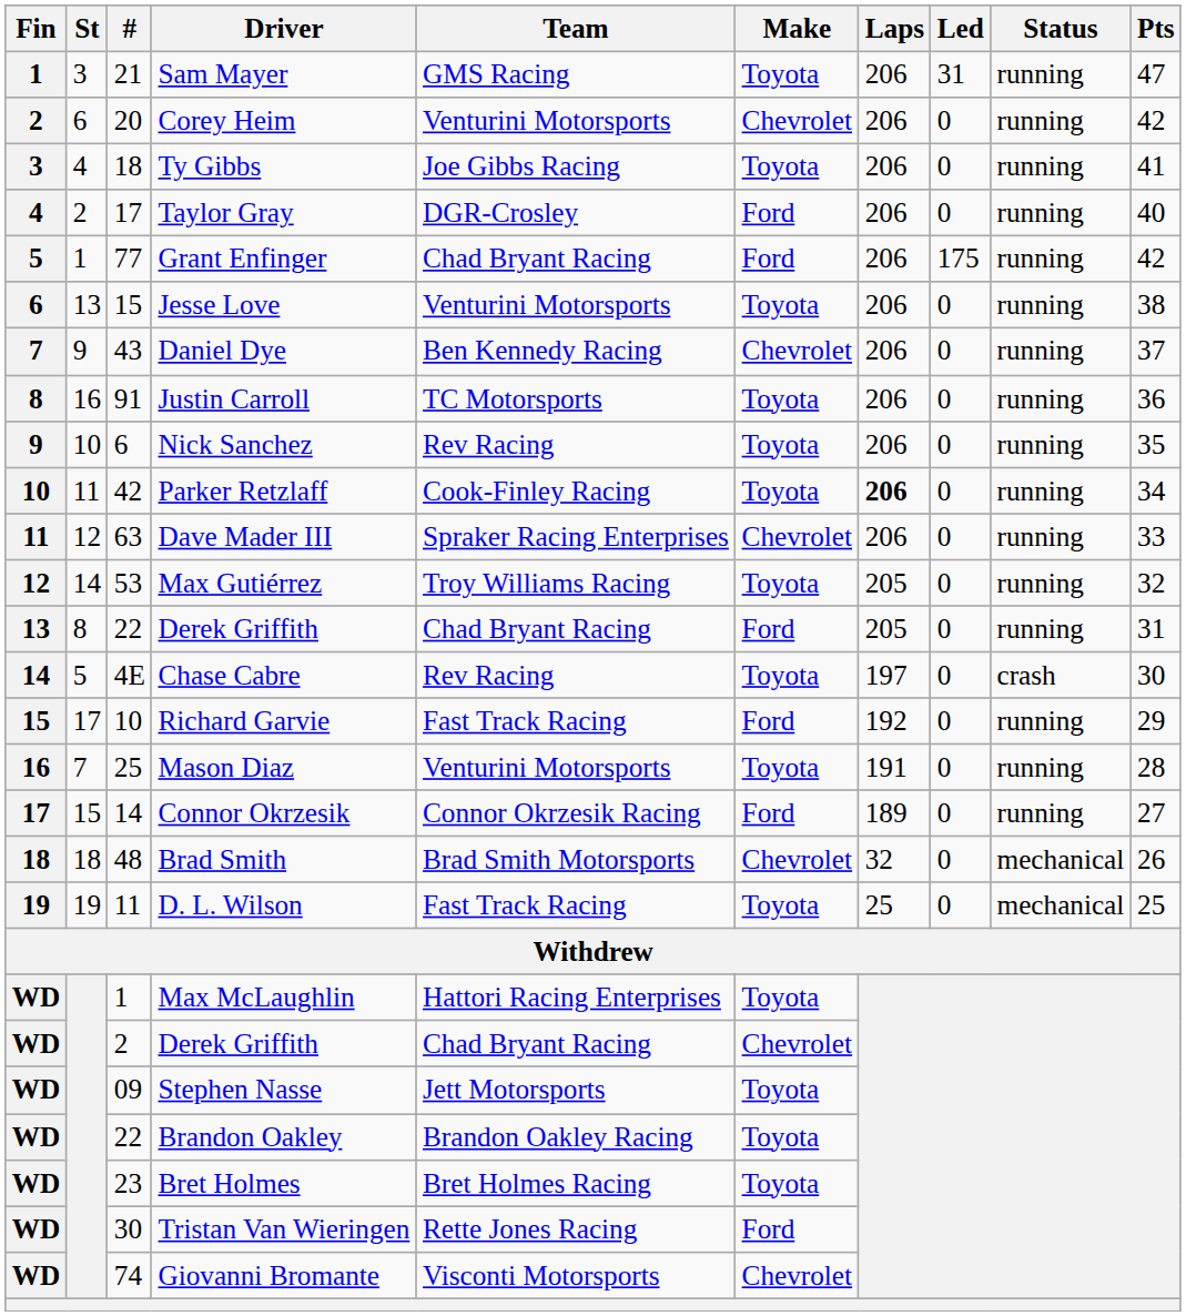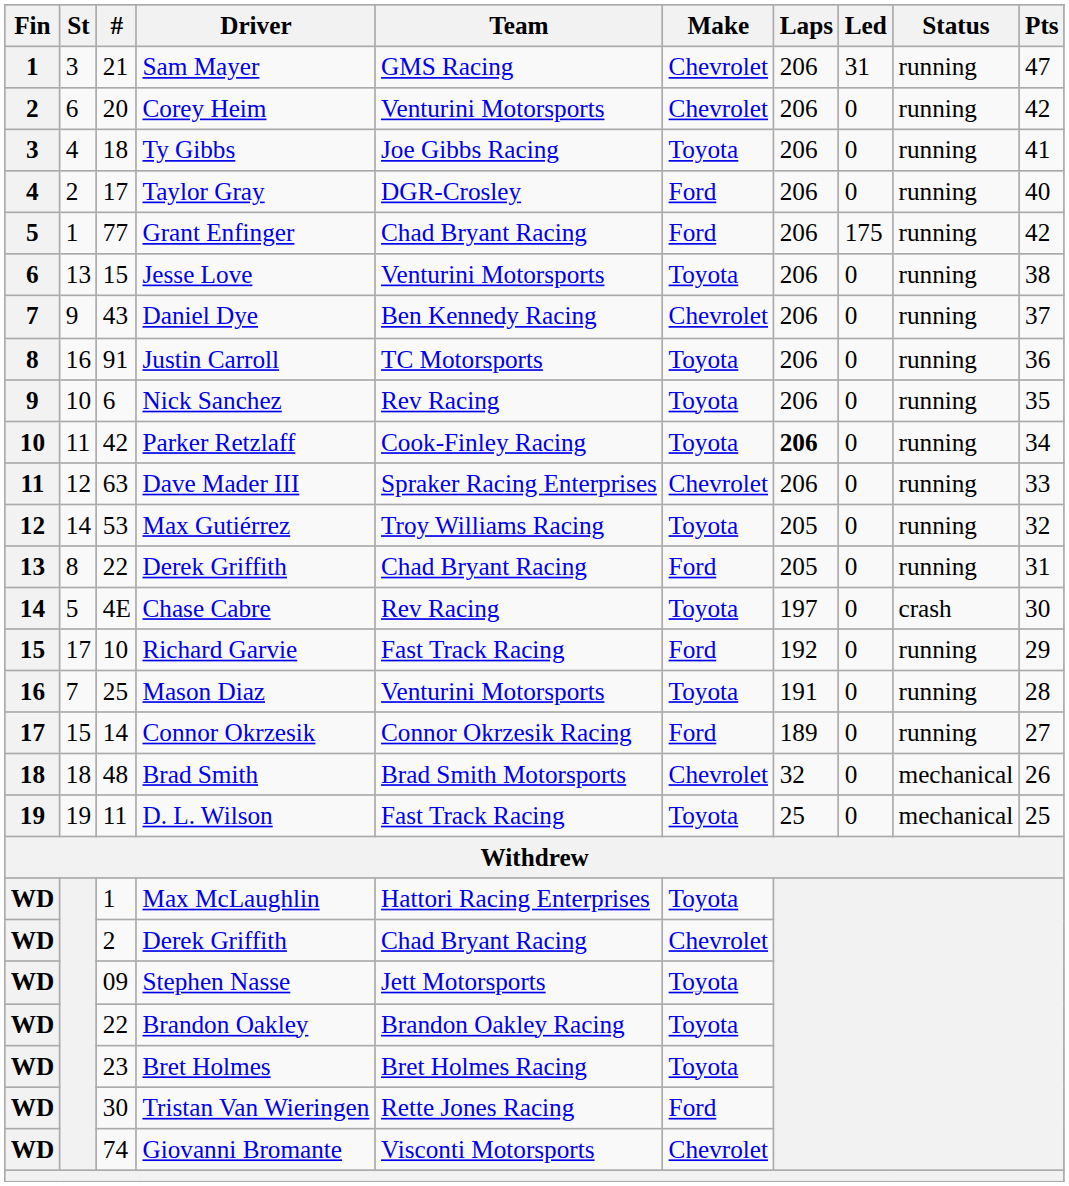 <table class="wikitable" style="font-size:95%">
 <tr>
 <th>Fin</th>
 <th>St</th>
 <th>#</th>
 <th>Driver</th>
 <th>Team</th>
 <th>Make</th>
 <th>Laps</th>
 <th>Led</th>
 <th>Status</th>
 <th>Pts</th>
 </tr>
 <tr>
 <th>1</th>
 <td>3</td>
 <td>21</td>
 <td><a href='#'>Sam Mayer</a></td>
 <td><a href='#'>GMS Racing</a></td>
-<td><a href='#'>Toyota</a></td>
+<td><a href='#'>Chevrolet</a></td>
 <td>206</td>
 <td>31</td>
 <td>running</td>
 <td>47</td>
 </tr>
 <tr>
 <th>2</th>
 <td>6</td>
 <td>20</td>
 <td><a href='#'>Corey Heim</a></td>
 <td><a href='#'>Venturini Motorsports</a></td>
 <td><a href='#'>Chevrolet</a></td>
 <td>206</td>
 <td>0</td>
 <td>running</td>
 <td>42</td>
 </tr>
 <tr>
 <th>3</th>
 <td>4</td>
 <td>18</td>
 <td><a href='#'>Ty Gibbs</a></td>
 <td><a href='#'>Joe Gibbs Racing</a></td>
 <td><a href='#'>Toyota</a></td>
 <td>206</td>
 <td>0</td>
 <td>running</td>
 <td>41</td>
 </tr>
 <tr>
 <th>4</th>
 <td>2</td>
 <td>17</td>
 <td><a href='#'>Taylor Gray</a></td>
 <td><a href='#'>DGR-Crosley</a></td>
 <td><a href='#'>Ford</a></td>
 <td>206</td>
 <td>0</td>
 <td>running</td>
 <td>40</td>
 </tr>
 <tr>
 <th>5</th>
 <td>1</td>
 <td>77</td>
 <td><a href='#'>Grant Enfinger</a></td>
 <td><a href='#'>Chad Bryant Racing</a></td>
 <td><a href='#'>Ford</a></td>
 <td>206</td>
 <td>175</td>
 <td>running</td>
 <td>42</td>
 </tr>
 <tr>
 <th>6</th>
 <td>13</td>
 <td>15</td>
 <td><a href='#'>Jesse Love</a></td>
 <td><a href='#'>Venturini Motorsports</a></td>
 <td><a href='#'>Toyota</a></td>
 <td>206</td>
 <td>0</td>
 <td>running</td>
 <td>38</td>
 </tr>
 <tr>
 <th>7</th>
 <td>9</td>
 <td>43</td>
 <td><a href='#'>Daniel Dye</a></td>
 <td><a href='#'>Ben Kennedy Racing</a></td>
 <td><a href='#'>Chevrolet</a></td>
 <td>206</td>
 <td>0</td>
 <td>running</td>
 <td>37</td>
 </tr>
 <tr>
 <th>8</th>
 <td>16</td>
 <td>91</td>
 <td><a href='#'>Justin Carroll</a></td>
 <td><a href='#'>TC Motorsports</a></td>
 <td><a href='#'>Toyota</a></td>
 <td>206</td>
 <td>0</td>
 <td>running</td>
 <td>36</td>
 </tr>
 <tr>
 <th>9</th>
 <td>10</td>
 <td>6</td>
 <td><a href='#'>Nick Sanchez</a></td>
 <td><a href='#'>Rev Racing</a></td>
 <td><a href='#'>Toyota</a></td>
 <td>206</td>
 <td>0</td>
 <td>running</td>
 <td>35</td>
 </tr>
 <tr>
 <th>10</th>
 <td>11</td>
 <td>42</td>
 <td><a href='#'>Parker Retzlaff</a></td>
 <td><a href='#'>Cook-Finley Racing</a></td>
 <td><a href='#'>Toyota</a></td>
 <td><strong>206</strong></td>
 <td>0</td>
 <td>running</td>
 <td>34</td>
 </tr>
 <tr>
 <th>11</th>
 <td>12</td>
 <td>63</td>
 <td><a href='#'>Dave Mader III</a></td>
 <td><a href='#'>Spraker Racing Enterprises</a></td>
 <td><a href='#'>Chevrolet</a></td>
 <td>206</td>
 <td>0</td>
 <td>running</td>
 <td>33</td>
 </tr>
 <tr>
 <th>12</th>
 <td>14</td>
 <td>53</td>
 <td><a href='#'>Max Gutiérrez</a></td>
 <td><a href='#'>Troy Williams Racing</a></td>
 <td><a href='#'>Toyota</a></td>
 <td>205</td>
 <td>0</td>
 <td>running</td>
 <td>32</td>
 </tr>
 <tr>
 <th>13</th>
 <td>8</td>
 <td>22</td>
 <td><a href='#'>Derek Griffith</a></td>
 <td><a href='#'>Chad Bryant Racing</a></td>
 <td><a href='#'>Ford</a></td>
 <td>205</td>
 <td>0</td>
 <td>running</td>
 <td>31</td>
 </tr>
 <tr>
 <th>14</th>
 <td>5</td>
 <td>4E</td>
 <td><a href='#'>Chase Cabre</a></td>
 <td><a href='#'>Rev Racing</a></td>
 <td><a href='#'>Toyota</a></td>
 <td>197</td>
 <td>0</td>
 <td>crash</td>
 <td>30</td>
 </tr>
 <tr>
 <th>15</th>
 <td>17</td>
 <td>10</td>
 <td><a href='#'>Richard Garvie</a></td>
 <td><a href='#'>Fast Track Racing</a></td>
 <td><a href='#'>Ford</a></td>
 <td>192</td>
 <td>0</td>
 <td>running</td>
 <td>29</td>
 </tr>
 <tr>
 <th>16</th>
 <td>7</td>
 <td>25</td>
 <td><a href='#'>Mason Diaz</a></td>
 <td><a href='#'>Venturini Motorsports</a></td>
 <td><a href='#'>Toyota</a></td>
 <td>191</td>
 <td>0</td>
 <td>running</td>
 <td>28</td>
 </tr>
 <tr>
 <th>17</th>
 <td>15</td>
 <td>14</td>
 <td><a href='#'>Connor Okrzesik</a></td>
 <td><a href='#'>Connor Okrzesik Racing</a></td>
 <td><a href='#'>Ford</a></td>
 <td>189</td>
 <td>0</td>
 <td>running</td>
 <td>27</td>
 </tr>
 <tr>
 <th>18</th>
 <td>18</td>
 <td>48</td>
 <td><a href='#'>Brad Smith</a></td>
 <td><a href='#'>Brad Smith Motorsports</a></td>
 <td><a href='#'>Chevrolet</a></td>
 <td>32</td>
 <td>0</td>
 <td>mechanical</td>
 <td>26</td>
 </tr>
 <tr>
 <th>19</th>
 <td>19</td>
 <td>11</td>
 <td><a href='#'>D. L. Wilson</a></td>
 <td><a href='#'>Fast Track Racing</a></td>
 <td><a href='#'>Toyota</a></td>
 <td>25</td>
 <td>0</td>
 <td>mechanical</td>
 <td>25</td>
 </tr>
 <tr>
 <th colspan="10">Withdrew</th>
 </tr>
 <tr>
 <th>WD</th>
 <th rowspan="7"></th>
 <td>1</td>
 <td><a href='#'>Max McLaughlin</a></td>
 <td><a href='#'>Hattori Racing Enterprises</a></td>
 <td><a href='#'>Toyota</a></td>
 <th colspan="4" rowspan="7"></th>
 </tr>
 <tr>
 <th>WD</th>
 <td>2</td>
 <td><a href='#'>Derek Griffith</a></td>
 <td><a href='#'>Chad Bryant Racing</a></td>
 <td><a href='#'>Chevrolet</a></td>
 </tr>
 <tr>
 <th>WD</th>
 <td>09</td>
 <td><a href='#'>Stephen Nasse</a></td>
 <td><a href='#'>Jett Motorsports</a></td>
 <td><a href='#'>Toyota</a></td>
 </tr>
 <tr>
 <th>WD</th>
 <td>22</td>
 <td><a href='#'>Brandon Oakley</a></td>
 <td><a href='#'>Brandon Oakley Racing</a></td>
 <td><a href='#'>Toyota</a></td>
 </tr>
 <tr>
 <th>WD</th>
 <td>23</td>
 <td><a href='#'>Bret Holmes</a></td>
 <td><a href='#'>Bret Holmes Racing</a></td>
 <td><a href='#'>Toyota</a></td>
 </tr>
 <tr>
 <th>WD</th>
 <td>30</td>
 <td><a href='#'>Tristan Van Wieringen</a></td>
 <td><a href='#'>Rette Jones Racing</a></td>
 <td><a href='#'>Ford</a></td>
 </tr>
 <tr>
 <th>WD</th>
 <td>74</td>
 <td><a href='#'>Giovanni Bromante</a></td>
 <td><a href='#'>Visconti Motorsports</a></td>
 <td><a href='#'>Chevrolet</a></td>
 </tr>
 <tr>
 <th colspan="10"></th>
 </tr>
 </table>
